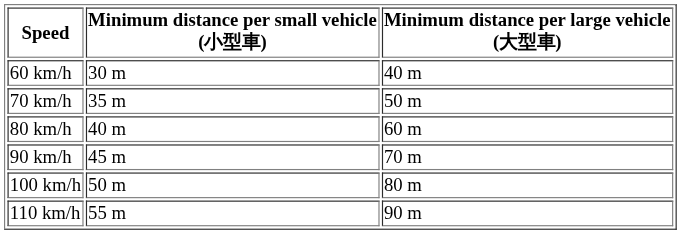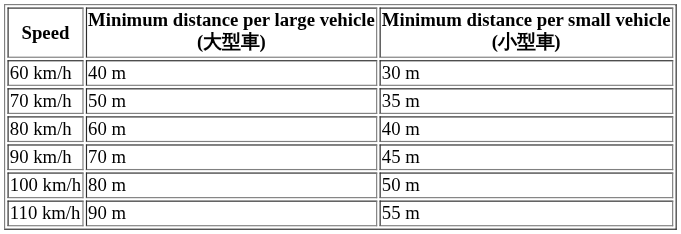 <table border="1">
 <tr>
 <th>Speed</th>
+<th>Minimum distance per large vehicle<br>(大型車)</th>
 <th>Minimum distance per small vehicle<br>(小型車)</th>
-<th>Minimum distance per large vehicle<br>(大型車)</th>
 </tr>
 <tr>
 <td>60 km/h</td>
+<td>40 m</td>
 <td>30 m</td>
+</tr>
+<tr>
+<td>70 km/h</td>
+<td>50 m</td>
+<td>35 m</td>
+</tr>
+<tr>
+<td>80 km/h</td>
+<td>60 m</td>
 <td>40 m</td>
 </tr>
 <tr>
-<td>70 km/h</td>
-<td>35 m</td>
+<td>90 km/h</td>
+<td>70 m</td>
+<td>45 m</td>
+</tr>
+<tr>
+<td>100 km/h</td>
+<td>80 m</td>
 <td>50 m</td>
 </tr>
 <tr>
-<td>80 km/h</td>
-<td>40 m</td>
-<td>60 m</td>
-</tr>
-<tr>
-<td>90 km/h</td>
-<td>45 m</td>
-<td>70 m</td>
-</tr>
-<tr>
-<td>100 km/h</td>
-<td>50 m</td>
-<td>80 m</td>
-</tr>
-<tr>
 <td>110 km/h</td>
+<td>90 m</td>
 <td>55 m</td>
-<td>90 m</td>
 </tr>
 </table>
